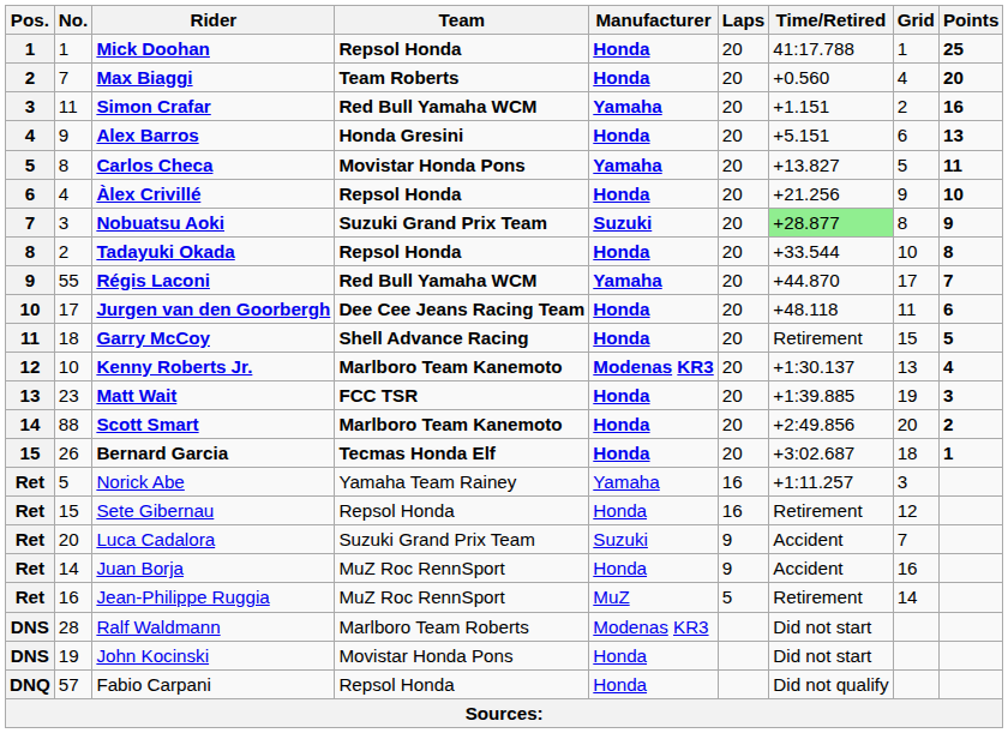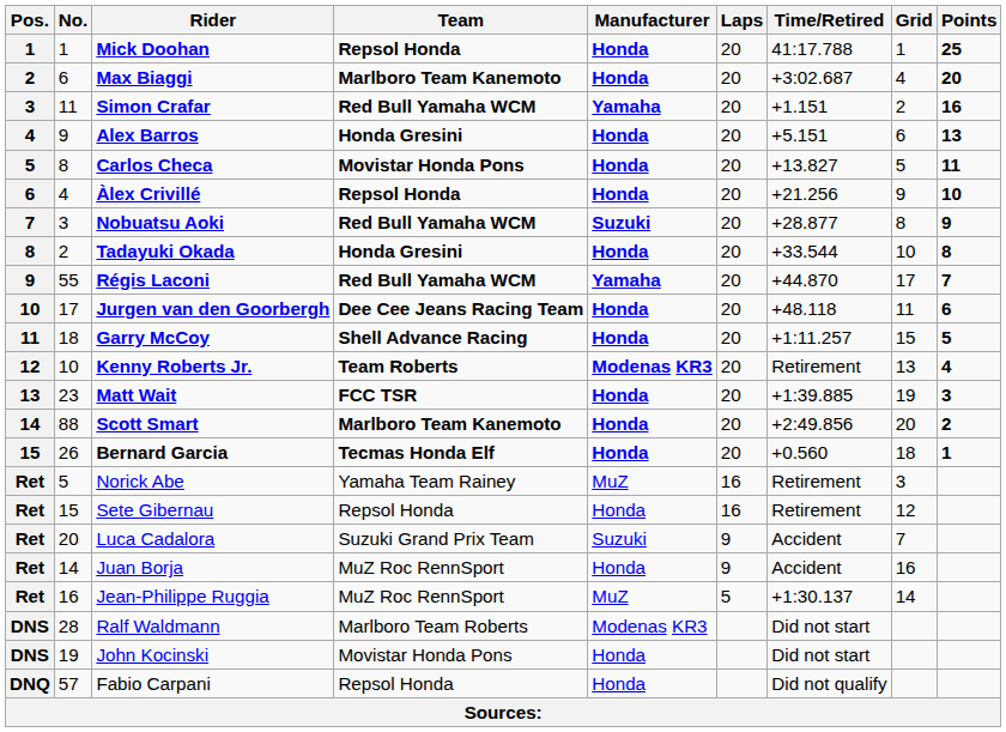 <table class="wikitable" style="font-size: 95%;">
 <tr>
 <th>Pos.</th>
 <th>No.</th>
 <th>Rider</th>
 <th>Team</th>
 <th>Manufacturer</th>
 <th>Laps</th>
 <th>Time/Retired</th>
 <th>Grid</th>
 <th>Points</th>
 </tr>
 <tr>
 <th>1</th>
 <td>1</td>
 <td> <strong><a href='#'>Mick Doohan</a></strong></td>
 <td><strong>Repsol Honda</strong></td>
 <td><strong><a href='#'>Honda</a></strong></td>
 <td>20</td>
 <td>41:17.788</td>
 <td>1</td>
 <td><strong>25</strong></td>
 </tr>
 <tr>
 <th>2</th>
-<td>7</td>
+<td>6</td>
 <td> <strong><a href='#'>Max Biaggi</a></strong></td>
-<td><strong>Team Roberts</strong></td>
+<td><strong>Marlboro Team Kanemoto</strong></td>
 <td><strong><a href='#'>Honda</a></strong></td>
 <td>20</td>
-<td>+0.560</td>
+<td>+3:02.687</td>
 <td>4</td>
 <td><strong>20</strong></td>
 </tr>
 <tr>
 <th>3</th>
 <td>11</td>
 <td> <strong><a href='#'>Simon Crafar</a></strong></td>
 <td><strong>Red Bull Yamaha WCM</strong></td>
 <td><strong><a href='#'>Yamaha</a></strong></td>
 <td>20</td>
 <td>+1.151</td>
 <td>2</td>
 <td><strong>16</strong></td>
 </tr>
 <tr>
 <th>4</th>
 <td>9</td>
 <td> <strong><a href='#'>Alex Barros</a></strong></td>
 <td><strong>Honda Gresini</strong></td>
 <td><strong><a href='#'>Honda</a></strong></td>
 <td>20</td>
 <td>+5.151</td>
 <td>6</td>
 <td><strong>13</strong></td>
 </tr>
 <tr>
 <th>5</th>
 <td>8</td>
 <td> <strong><a href='#'>Carlos Checa</a></strong></td>
 <td><strong>Movistar Honda Pons</strong></td>
-<td><strong><a href='#'>Yamaha</a></strong></td>
+<td><strong><a href='#'>Honda</a></strong></td>
 <td>20</td>
 <td>+13.827</td>
 <td>5</td>
 <td><strong>11</strong></td>
 </tr>
 <tr>
 <th>6</th>
 <td>4</td>
 <td> <strong><a href='#'>Àlex Crivillé</a></strong></td>
 <td><strong>Repsol Honda</strong></td>
 <td><strong><a href='#'>Honda</a></strong></td>
 <td>20</td>
 <td>+21.256</td>
 <td>9</td>
 <td><strong>10</strong></td>
 </tr>
 <tr>
 <th>7</th>
 <td>3</td>
 <td> <strong><a href='#'>Nobuatsu Aoki</a></strong></td>
-<td><strong>Suzuki Grand Prix Team</strong></td>
+<td><strong>Red Bull Yamaha WCM</strong></td>
 <td><strong><a href='#'>Suzuki</a></strong></td>
 <td>20</td>
-<td style="background: lightgreen;">+28.877</td>
+<td>+28.877</td>
 <td>8</td>
 <td><strong>9</strong></td>
 </tr>
 <tr>
 <th>8</th>
 <td>2</td>
 <td> <strong><a href='#'>Tadayuki Okada</a></strong></td>
-<td><strong>Repsol Honda</strong></td>
+<td><strong>Honda Gresini</strong></td>
 <td><strong><a href='#'>Honda</a></strong></td>
 <td>20</td>
 <td>+33.544</td>
 <td>10</td>
 <td><strong>8</strong></td>
 </tr>
 <tr>
 <th>9</th>
 <td>55</td>
 <td> <strong><a href='#'>Régis Laconi</a></strong></td>
 <td><strong>Red Bull Yamaha WCM</strong></td>
 <td><strong><a href='#'>Yamaha</a></strong></td>
 <td>20</td>
 <td>+44.870</td>
 <td>17</td>
 <td><strong>7</strong></td>
 </tr>
 <tr>
 <th>10</th>
 <td>17</td>
 <td> <strong><a href='#'>Jurgen van den Goorbergh</a></strong></td>
 <td><strong>Dee Cee Jeans Racing Team</strong></td>
 <td><strong><a href='#'>Honda</a></strong></td>
 <td>20</td>
 <td>+48.118</td>
 <td>11</td>
 <td><strong>6</strong></td>
 </tr>
 <tr>
 <th>11</th>
 <td>18</td>
 <td> <strong><a href='#'>Garry McCoy</a></strong></td>
 <td><strong>Shell Advance Racing</strong></td>
 <td><strong><a href='#'>Honda</a></strong></td>
 <td>20</td>
-<td>Retirement</td>
+<td>+1:11.257</td>
 <td>15</td>
 <td><strong>5</strong></td>
 </tr>
 <tr>
 <th>12</th>
 <td>10</td>
 <td> <strong><a href='#'>Kenny Roberts Jr.</a></strong></td>
-<td><strong>Marlboro Team Kanemoto</strong></td>
+<td><strong>Team Roberts</strong></td>
 <td><strong><a href='#'>Modenas</a> <a href='#'>KR3</a></strong></td>
 <td>20</td>
-<td>+1:30.137</td>
+<td>Retirement</td>
 <td>13</td>
 <td><strong>4</strong></td>
 </tr>
 <tr>
 <th>13</th>
 <td>23</td>
 <td> <strong><a href='#'>Matt Wait</a></strong></td>
 <td><strong>FCC TSR</strong></td>
 <td><strong><a href='#'>Honda</a></strong></td>
 <td>20</td>
 <td>+1:39.885</td>
 <td>19</td>
 <td><strong>3</strong></td>
 </tr>
 <tr>
 <th>14</th>
 <td>88</td>
 <td> <strong><a href='#'>Scott Smart</a></strong></td>
 <td><strong>Marlboro Team Kanemoto</strong></td>
 <td><strong><a href='#'>Honda</a></strong></td>
 <td>20</td>
 <td>+2:49.856</td>
 <td>20</td>
 <td><strong>2</strong></td>
 </tr>
 <tr>
 <th>15</th>
 <td>26</td>
 <td> <strong>Bernard Garcia</strong></td>
 <td><strong>Tecmas Honda Elf</strong></td>
 <td><strong><a href='#'>Honda</a></strong></td>
 <td>20</td>
-<td>+3:02.687</td>
+<td>+0.560</td>
 <td>18</td>
 <td><strong>1</strong></td>
 </tr>
 <tr>
 <th>Ret</th>
 <td>5</td>
 <td> <a href='#'>Norick Abe</a></td>
 <td>Yamaha Team Rainey</td>
-<td><a href='#'>Yamaha</a></td>
+<td><a href='#'>MuZ</a></td>
 <td>16</td>
-<td>+1:11.257</td>
+<td>Retirement</td>
 <td>3</td>
 <td></td>
 </tr>
 <tr>
 <th>Ret</th>
 <td>15</td>
 <td> <a href='#'>Sete Gibernau</a></td>
 <td>Repsol Honda</td>
 <td><a href='#'>Honda</a></td>
 <td>16</td>
 <td>Retirement</td>
 <td>12</td>
 <td></td>
 </tr>
 <tr>
 <th>Ret</th>
 <td>20</td>
 <td> <a href='#'>Luca Cadalora</a></td>
 <td>Suzuki Grand Prix Team</td>
 <td><a href='#'>Suzuki</a></td>
 <td>9</td>
 <td>Accident</td>
 <td>7</td>
 <td></td>
 </tr>
 <tr>
 <th>Ret</th>
 <td>14</td>
 <td> <a href='#'>Juan Borja</a></td>
 <td>MuZ Roc RennSport</td>
 <td><a href='#'>Honda</a></td>
 <td>9</td>
 <td>Accident</td>
 <td>16</td>
 <td></td>
 </tr>
 <tr>
 <th>Ret</th>
 <td>16</td>
 <td> <a href='#'>Jean-Philippe Ruggia</a></td>
 <td>MuZ Roc RennSport</td>
 <td><a href='#'>MuZ</a></td>
 <td>5</td>
-<td>Retirement</td>
+<td>+1:30.137</td>
 <td>14</td>
 <td></td>
 </tr>
 <tr>
 <th>DNS</th>
 <td>28</td>
 <td> <a href='#'>Ralf Waldmann</a></td>
 <td>Marlboro Team Roberts</td>
 <td><a href='#'>Modenas</a> <a href='#'>KR3</a></td>
 <td></td>
 <td>Did not start</td>
 <td></td>
 <td></td>
 </tr>
 <tr>
 <th>DNS</th>
 <td>19</td>
 <td> <a href='#'>John Kocinski</a></td>
 <td>Movistar Honda Pons</td>
 <td><a href='#'>Honda</a></td>
 <td></td>
 <td>Did not start</td>
 <td></td>
 <td></td>
 </tr>
 <tr>
 <th>DNQ</th>
 <td>57</td>
 <td> Fabio Carpani</td>
 <td>Repsol Honda</td>
 <td><a href='#'>Honda</a></td>
 <td></td>
 <td>Did not qualify</td>
 <td></td>
 <td></td>
 </tr>
 <tr>
 <th colspan=9>Sources: </th>
 </tr>
 </table>
